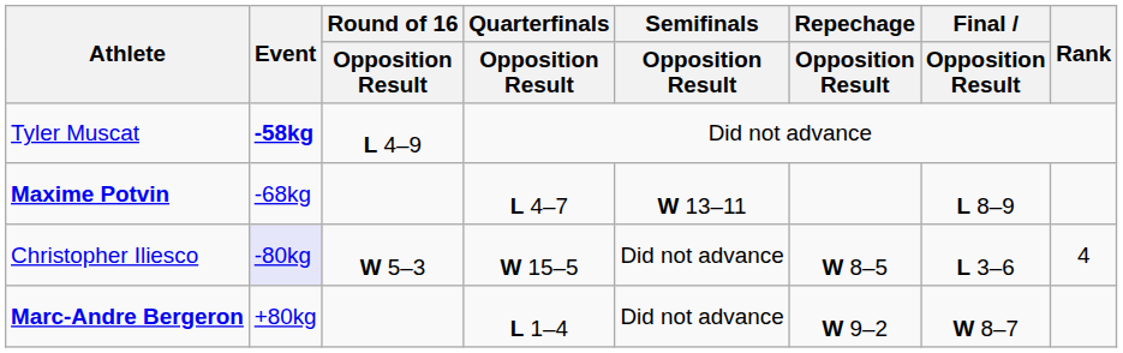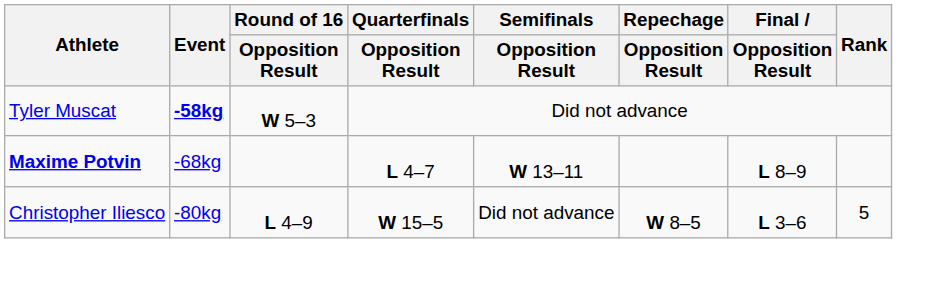 <table class="wikitable" style="font-size:90%">
 <tr>
 <th rowspan=2>Athlete</th>
 <th rowspan=2>Event</th>
 <th>Round of 16</th>
 <th>Quarterfinals</th>
 <th>Semifinals</th>
 <th>Repechage</th>
 <th>Final / </th>
 <th rowspan=2>Rank</th>
 </tr>
 <tr>
 <th>Opposition<br>Result</th>
 <th>Opposition<br>Result</th>
 <th>Opposition<br>Result</th>
 <th>Opposition<br>Result</th>
 <th>Opposition<br>Result</th>
 </tr>
 <tr align=center>
 <td align=left><a href='#'>Tyler Muscat</a></td>
 <td align=left><strong><a href='#'>-58kg</a></strong></td>
-<td><br><strong>L</strong> 4–9</td>
+<td><br><strong>W</strong> 5–3</td>
 <td colspan=5>Did not advance</td>
 </tr>
 <tr align=center>
 <td align=left><strong><a href='#'>Maxime Potvin</a></strong></td>
 <td align=left><a href='#'>-68kg</a></td>
 <td></td>
 <td><br><strong>L</strong> 4–7</td>
 <td><br><strong>W</strong> 13–11</td>
 <td></td>
 <td><br><strong>L</strong> 8–9</td>
 <td></td>
 </tr>
 <tr align=center>
 <td align=left><a href='#'>Christopher Iliesco</a></td>
-<td align=left style="background: lavender;"><a href='#'>-80kg</a></td>
-<td><br><strong>W</strong> 5–3</td>
+<td align=left><a href='#'>-80kg</a></td>
+<td><br><strong>L</strong> 4–9</td>
 <td><br><strong>W</strong> 15–5</td>
 <td>Did not advance</td>
 <td><br><strong>W</strong> 8–5</td>
 <td><br><strong>L</strong> 3–6</td>
-<td>4</td>
-</tr>
-<tr align=center>
-<td align=left><strong><a href='#'>Marc-Andre Bergeron</a></strong></td>
-<td align=left><a href='#'>+80kg</a></td>
-<td></td>
-<td><br><strong>L</strong> 1–4</td>
-<td>Did not advance</td>
-<td><br><strong>W</strong> 9–2</td>
-<td><br><strong>W</strong> 8–7</td>
-<td></td>
+<td>5</td>
 </tr>
 </table>
